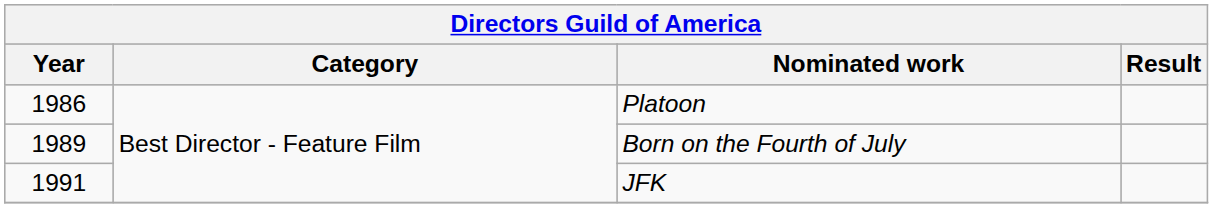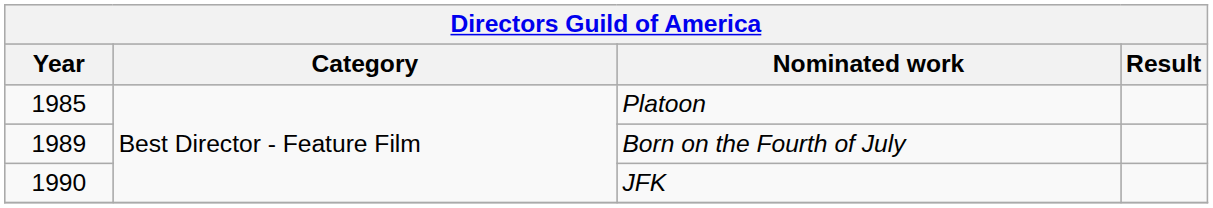 <table class="wikitable plainrowheaders" Style=font-size:98%>
 <tr>
 <th colspan=4><a href='#'>Directors Guild of America</a></th>
 </tr>
 <tr>
 <th scope="col" style="width:9%;">Year</th>
 <th scope="col" style="width:20em;">Category</th>
 <th scope="col" style="width:20em;">Nominated work</th>
 <th scope="col" style="width:2em;">Result</th>
 </tr>
 <tr>
-<td style="text-align:center;">1986</td>
+<td style="text-align:center;">1985</td>
 <td rowspan=3>Best Director - Feature Film</td>
 <td><em>Platoon</em></td>
 <td></td>
 </tr>
 <tr>
 <td style="text-align:center;">1989</td>
 <td><em>Born on the Fourth of July</em></td>
 <td></td>
 </tr>
 <tr>
-<td style="text-align:center;">1991</td>
+<td style="text-align:center;">1990</td>
 <td><em>JFK</em></td>
 <td></td>
 </tr>
 <tr>
 </tr>
 </table>
